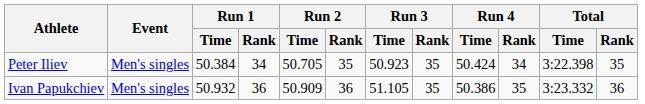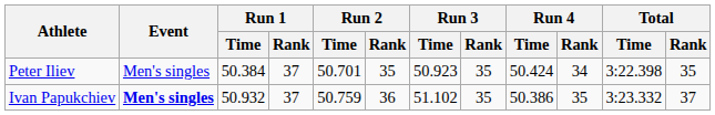 <table class="wikitable" style="font-size:90%">
 <tr>
 <th rowspan="2">Athlete</th>
 <th rowspan="2">Event</th>
 <th colspan="2">Run 1</th>
 <th colspan="2">Run 2</th>
 <th colspan="2">Run 3</th>
 <th colspan="2">Run 4</th>
 <th colspan="2">Total</th>
 </tr>
 <tr>
 <th>Time</th>
 <th>Rank</th>
 <th>Time</th>
 <th>Rank</th>
 <th>Time</th>
 <th>Rank</th>
 <th>Time</th>
 <th>Rank</th>
 <th>Time</th>
 <th>Rank</th>
 </tr>
 <tr align=center>
 <td align=left><a href='#'>Peter Iliev</a></td>
 <td align=left><a href='#'>Men's singles</a></td>
 <td>50.384</td>
-<td>34</td>
-<td>50.705</td>
+<td>37</td>
+<td>50.701</td>
 <td>35</td>
 <td>50.923</td>
 <td>35</td>
 <td>50.424</td>
 <td>34</td>
 <td>3:22.398</td>
 <td>35</td>
 </tr>
 <tr align=center>
 <td align=left><a href='#'>Ivan Papukchiev</a></td>
-<td align=left><a href='#'>Men's singles</a></td>
+<td align=left><strong><a href='#'>Men's singles</a></strong></td>
 <td>50.932</td>
+<td>37</td>
+<td>50.759</td>
 <td>36</td>
-<td>50.909</td>
-<td>36</td>
-<td>51.105</td>
+<td>51.102</td>
 <td>35</td>
 <td>50.386</td>
 <td>35</td>
 <td>3:23.332</td>
-<td>36</td>
+<td>37</td>
 </tr>
 </table>
